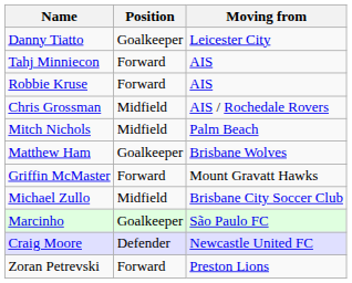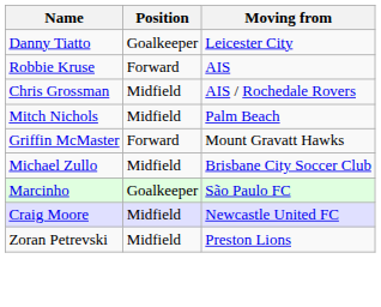 <table class="wikitable">
 <tr>
 <th scope=col>Name</th>
 <th scope=col>Position</th>
 <th scope=col>Moving from</th>
 </tr>
 <tr>
 <td><a href='#'>Danny Tiatto</a></td>
 <td>Goalkeeper</td>
 <td><a href='#'>Leicester City</a> </td>
-</tr>
-<tr>
-<td><a href='#'>Tahj Minniecon</a></td>
-<td>Forward</td>
-<td><a href='#'>AIS</a></td>
 </tr>
 <tr>
 <td><a href='#'>Robbie Kruse</a></td>
 <td>Forward</td>
 <td><a href='#'>AIS</a></td>
 </tr>
 <tr>
 <td><a href='#'>Chris Grossman</a></td>
 <td>Midfield</td>
 <td><a href='#'>AIS</a> / <a href='#'>Rochedale Rovers</a></td>
 </tr>
 <tr>
 <td><a href='#'>Mitch Nichols</a></td>
 <td>Midfield</td>
 <td><a href='#'>Palm Beach</a></td>
-</tr>
-<tr>
-<td><a href='#'>Matthew Ham</a></td>
-<td>Goalkeeper</td>
-<td><a href='#'>Brisbane Wolves</a></td>
 </tr>
 <tr>
 <td><a href='#'>Griffin McMaster</a></td>
 <td>Forward</td>
 <td>Mount Gravatt Hawks</td>
 </tr>
 <tr>
 <td><a href='#'>Michael Zullo</a></td>
 <td>Midfield</td>
 <td><a href='#'>Brisbane City Soccer Club</a></td>
 </tr>
 <tr style="background:#e0ffe0;">
 <td><a href='#'>Marcinho</a> </td>
 <td>Goalkeeper</td>
 <td><a href='#'>São Paulo FC</a> </td>
 </tr>
 <tr style="background:#e0e0ff;">
 <td><a href='#'>Craig Moore</a></td>
-<td>Defender</td>
+<td>Midfield</td>
 <td><a href='#'>Newcastle United FC</a> </td>
 </tr>
 <tr>
 <td>Zoran Petrevski</td>
-<td>Forward</td>
+<td>Midfield</td>
 <td><a href='#'>Preston Lions</a></td>
 </tr>
 </table>
